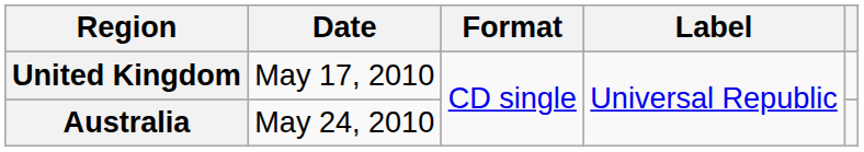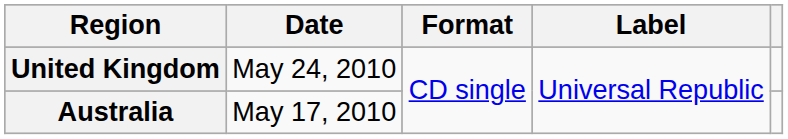 <table class="wikitable plainrowheaders">
 <tr>
 <th scope="col">Region</th>
 <th scope="col">Date</th>
 <th scope="col">Format</th>
 <th scope="col">Label</th>
 <th scope="col"></th>
 </tr>
 <tr>
 <th scope="row">United Kingdom</th>
-<td>May 17, 2010</td>
+<td>May 24, 2010</td>
 <td rowspan="2"><a href='#'>CD single</a></td>
 <td rowspan="2"><a href='#'>Universal Republic</a></td>
 <td align="center"></td>
 </tr>
 <tr>
 <th scope="row">Australia</th>
-<td>May 24, 2010</td>
+<td>May 17, 2010</td>
 <td align="center"></td>
 </tr>
 </table>
